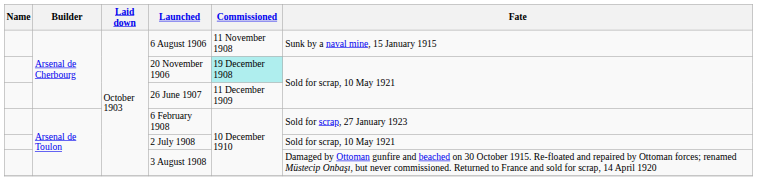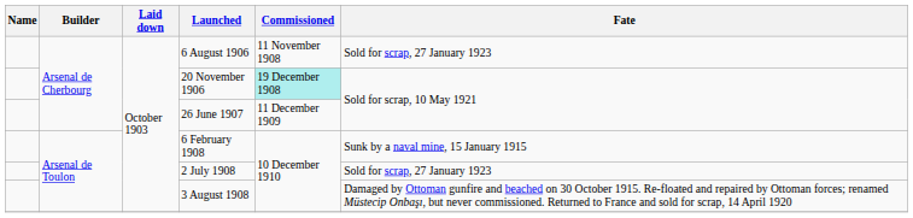 <table class="wikitable nowraplinks">
 <tr>
 <th>Name</th>
 <th>Builder</th>
 <th><a href='#'>Laid down</a></th>
 <th><a href='#'>Launched</a></th>
 <th><a href='#'>Commissioned</a></th>
 <th>Fate</th>
 </tr>
 <tr>
 <td></td>
 <td rowspan=3><a href='#'>Arsenal de Cherbourg</a></td>
 <td rowspan=6>October 1903</td>
 <td>6 August 1906</td>
 <td>11 November 1908</td>
-<td>Sunk by a <a href='#'>naval mine</a>, 15 January 1915</td>
+<td>Sold for <a href='#'>scrap</a>, 27 January 1923</td>
 </tr>
 <tr>
 <td></td>
 <td>20 November 1906</td>
 <td style="background: paleturquoise;">19 December 1908</td>
 <td rowspan=2>Sold for scrap, 10 May 1921</td>
 </tr>
 <tr>
 <td></td>
 <td>26 June 1907</td>
 <td>11 December 1909</td>
 </tr>
 <tr>
 <td></td>
 <td rowspan=3><a href='#'>Arsenal de Toulon</a></td>
 <td>6 February 1908</td>
 <td rowspan=3>10 December 1910</td>
-<td>Sold for <a href='#'>scrap</a>, 27 January 1923</td>
+<td>Sunk by a <a href='#'>naval mine</a>, 15 January 1915</td>
 </tr>
 <tr>
 <td></td>
 <td>2 July 1908</td>
-<td>Sold for scrap, 10 May 1921</td>
+<td>Sold for <a href='#'>scrap</a>, 27 January 1923</td>
 </tr>
 <tr>
 <td></td>
 <td>3 August 1908</td>
 <td>Damaged by <a href='#'>Ottoman</a> gunfire and <a href='#'>beached</a> on 30 October 1915. Re-floated and repaired by Ottoman forces; renamed <em>Müstecip Onbaşı</em>, but never commissioned. Returned to France and sold for scrap, 14 April 1920</td>
 </tr>
 <tr>
 </tr>
 </table>
